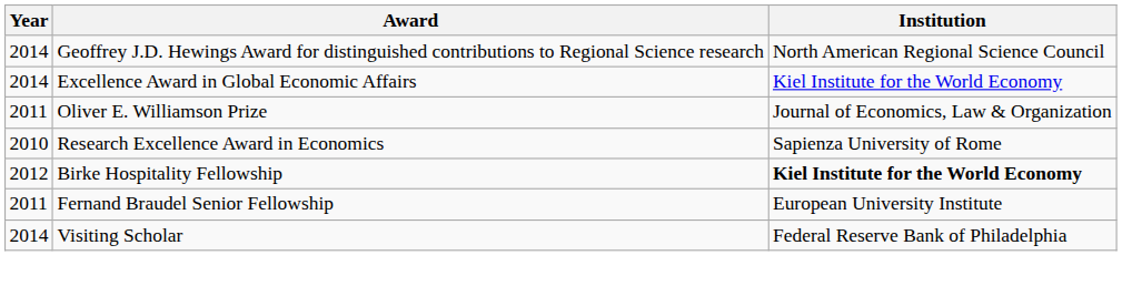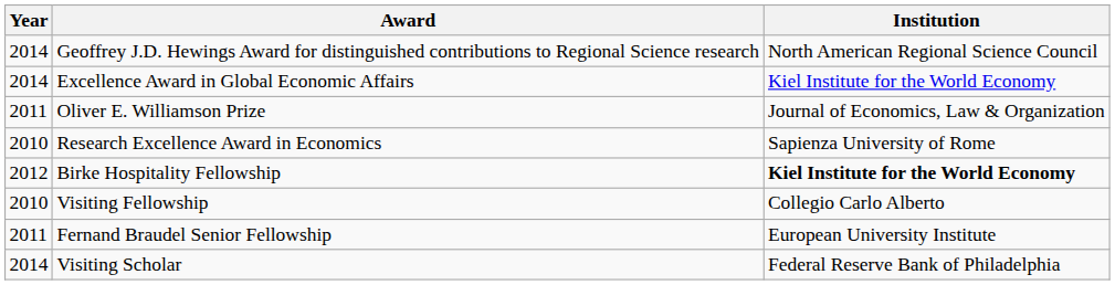 <table class="wikitable">
 <tr>
 <th>Year</th>
 <th>Award</th>
 <th>Institution</th>
 </tr>
 <tr>
 <td>2014</td>
 <td>Geoffrey J.D. Hewings Award for distinguished contributions to Regional Science research</td>
 <td>North American Regional Science Council</td>
 </tr>
 <tr>
 <td>2014</td>
 <td>Excellence Award in Global Economic Affairs</td>
 <td><a href='#'>Kiel Institute for the World Economy</a></td>
 </tr>
 <tr>
 <td>2011</td>
 <td>Oliver E. Williamson Prize</td>
 <td>Journal of Economics, Law & Organization</td>
 </tr>
 <tr>
 <td>2010</td>
 <td>Research Excellence Award in Economics</td>
 <td>Sapienza University of Rome</td>
 </tr>
 <tr>
 <td>2012</td>
 <td>Birke Hospitality Fellowship</td>
 <td><strong>Kiel Institute for the World Economy</strong></td>
 </tr>
 <tr>
+<td>2010</td>
+<td>Visiting Fellowship</td>
+<td>Collegio Carlo Alberto</td>
+</tr>
+<tr>
 <td>2011</td>
 <td>Fernand Braudel Senior Fellowship</td>
 <td>European University Institute</td>
 </tr>
 <tr>
 <td>2014</td>
 <td>Visiting Scholar</td>
 <td>Federal Reserve Bank of Philadelphia</td>
 </tr>
 </table>
